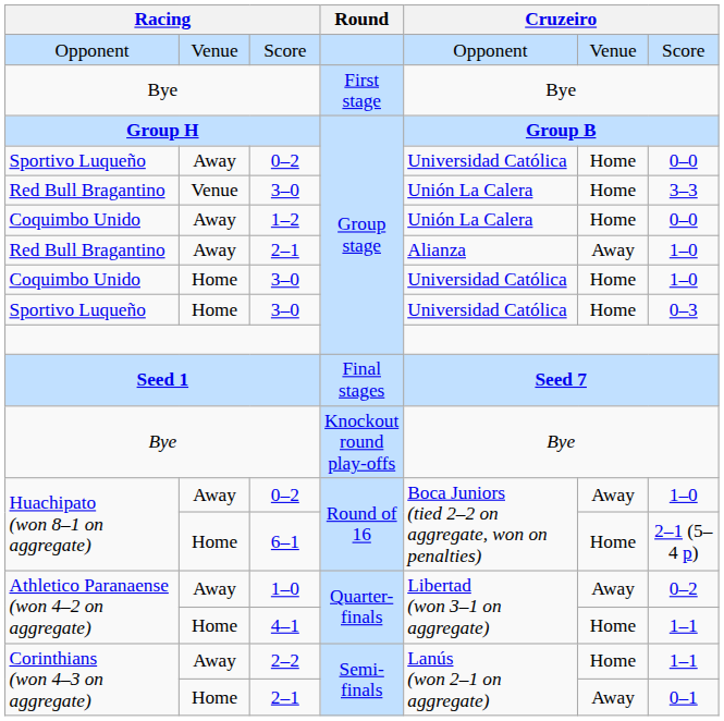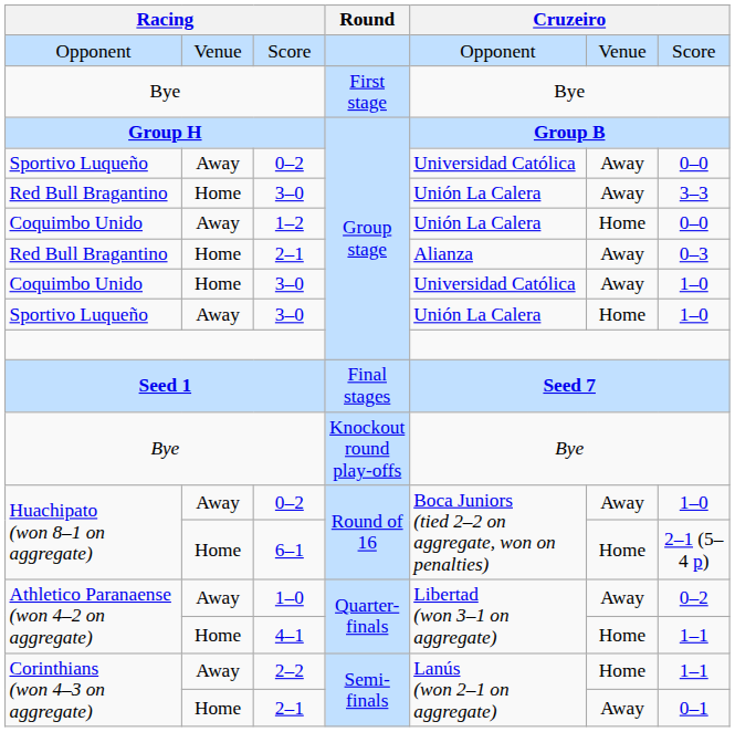 <table class="wikitable" style="text-align: center;">
 <tr>
 <th colspan=3> <a href='#'>Racing</a></th>
 <th>Round</th>
 <th colspan=3> <a href='#'>Cruzeiro</a></th>
 </tr>
 <tr bgcolor=#c1e0ff>
 <td width=25%>Opponent</td>
 <td width=10%>Venue</td>
 <td width=10%>Score</td>
 <td width=10%></td>
 <td width=25%>Opponent</td>
 <td width=10%>Venue</td>
 <td width=10%>Score</td>
 </tr>
 <tr>
 <td colspan=3>Bye</td>
 <td bgcolor=#c1e0ff><a href='#'>First stage</a></td>
 <td colspan=3>Bye</td>
 </tr>
 <tr>
 <td colspan=3 bgcolor=#c1e0ff><strong><a href='#'>Group H</a></strong></td>
 <td rowspan=8 bgcolor=#c1e0ff><a href='#'>Group stage</a></td>
 <td colspan=3 bgcolor=#c1e0ff><strong><a href='#'>Group B</a></strong></td>
 </tr>
 <tr>
 <td align=left> <a href='#'>Sportivo Luqueño</a></td>
 <td>Away</td>
 <td><a href='#'>0–2</a></td>
 <td align=left> <a href='#'>Universidad Católica</a></td>
-<td>Home</td>
+<td>Away</td>
 <td><a href='#'>0–0</a></td>
 </tr>
 <tr>
 <td align=left> <a href='#'>Red Bull Bragantino</a></td>
-<td width=10%>Venue</td>
+<td>Home</td>
 <td><a href='#'>3–0</a></td>
 <td align=left> <a href='#'>Unión La Calera</a></td>
-<td>Home</td>
+<td>Away</td>
 <td><a href='#'>3–3</a></td>
 </tr>
 <tr>
 <td align=left> <a href='#'>Coquimbo Unido</a></td>
 <td>Away</td>
 <td><a href='#'>1–2</a></td>
 <td align=left> <a href='#'>Unión La Calera</a></td>
 <td>Home</td>
 <td><a href='#'>0–0</a></td>
 </tr>
 <tr>
 <td align=left> <a href='#'>Red Bull Bragantino</a></td>
-<td>Away</td>
+<td>Home</td>
 <td><a href='#'>2–1</a></td>
 <td align=left> <a href='#'>Alianza</a></td>
 <td>Away</td>
-<td><a href='#'>1–0</a></td>
+<td><a href='#'>0–3</a></td>
 </tr>
 <tr>
 <td align=left> <a href='#'>Coquimbo Unido</a></td>
 <td>Home</td>
 <td><a href='#'>3–0</a></td>
 <td align=left> <a href='#'>Universidad Católica</a></td>
-<td>Home</td>
+<td>Away</td>
 <td><a href='#'>1–0</a></td>
 </tr>
 <tr>
 <td align=left> <a href='#'>Sportivo Luqueño</a></td>
+<td>Away</td>
+<td><a href='#'>3–0</a></td>
+<td align=left> <a href='#'>Unión La Calera</a></td>
 <td>Home</td>
-<td><a href='#'>3–0</a></td>
-<td align=left> <a href='#'>Universidad Católica</a></td>
-<td>Home</td>
-<td><a href='#'>0–3</a></td>
+<td><a href='#'>1–0</a></td>
 </tr>
 <tr>
 <td colspan=3 align=center valign=top><br></td>
 <td colspan=3 align=center valign=top><br></td>
 </tr>
 <tr>
 <td colspan=3 bgcolor=#c1e0ff><strong><a href='#'>Seed 1</a></strong></td>
 <td bgcolor=#c1e0ff><a href='#'>Final stages</a></td>
 <td colspan=3 bgcolor=#c1e0ff><strong><a href='#'>Seed 7</a></strong></td>
 </tr>
 <tr>
 <td colspan=3><em>Bye</em></td>
 <td bgcolor=#c1e0ff><a href='#'>Knockout round play-offs</a></td>
 <td colspan=3><em>Bye</em></td>
 </tr>
 <tr>
 <td rowspan=2 align=left> <a href='#'>Huachipato</a><br><em>(won 8–1 on aggregate)</em></td>
 <td>Away</td>
 <td><a href='#'>0–2</a></td>
 <td rowspan=2 bgcolor=#c1e0ff><a href='#'>Round of 16</a></td>
 <td rowspan=2 align=left> <a href='#'>Boca Juniors</a><br><em>(tied 2–2 on aggregate, won on penalties)</em></td>
 <td>Away</td>
 <td><a href='#'>1–0</a></td>
 </tr>
 <tr>
 <td>Home</td>
 <td><a href='#'>6–1</a></td>
 <td>Home</td>
 <td><a href='#'>2–1</a> (5–4 <a href='#'>p</a>)</td>
 </tr>
 <tr>
 <td rowspan=2 align=left> <a href='#'>Athletico Paranaense</a><br><em>(won 4–2 on aggregate)</em></td>
 <td>Away</td>
 <td><a href='#'>1–0</a></td>
 <td rowspan=2 bgcolor=#c1e0ff><a href='#'>Quarter-finals</a></td>
 <td rowspan=2 align=left> <a href='#'>Libertad</a><br><em>(won 3–1 on aggregate)</em></td>
 <td>Away</td>
 <td><a href='#'>0–2</a></td>
 </tr>
 <tr>
 <td>Home</td>
 <td><a href='#'>4–1</a></td>
 <td>Home</td>
 <td><a href='#'>1–1</a></td>
 </tr>
 <tr>
 <td rowspan=2 align=left> <a href='#'>Corinthians</a><br><em>(won 4–3 on aggregate)</em></td>
 <td>Away</td>
 <td><a href='#'>2–2</a></td>
 <td rowspan=2 bgcolor=#c1e0ff><a href='#'>Semi-finals</a></td>
 <td rowspan=2 align=left> <a href='#'>Lanús</a><br><em>(won 2–1 on aggregate)</em></td>
 <td>Home</td>
 <td><a href='#'>1–1</a></td>
 </tr>
 <tr>
 <td>Home</td>
 <td><a href='#'>2–1</a></td>
 <td>Away</td>
 <td><a href='#'>0–1</a></td>
 </tr>
 </table>
